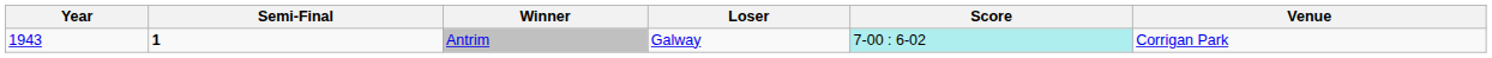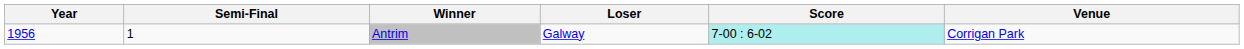 <table class="wikitable" width=100%>
 <tr>
 <th>Year</th>
 <th>Semi-Final</th>
 <th>Winner</th>
 <th>Loser</th>
 <th>Score</th>
 <th>Venue</th>
 </tr>
 <tr>
-<td rowspan=1><a href='#'>1943</a></td>
-<td><strong>1</strong></td>
+<td rowspan=1><a href='#'>1956</a></td>
+<td>1</td>
 <td style="background-color:#C0C0C0"><a href='#'>Antrim</a></td>
 <td><a href='#'>Galway</a></td>
 <td style="background: paleturquoise;">7-00 : 6-02</td>
 <td><a href='#'>Corrigan Park</a></td>
 </tr>
 </table>
